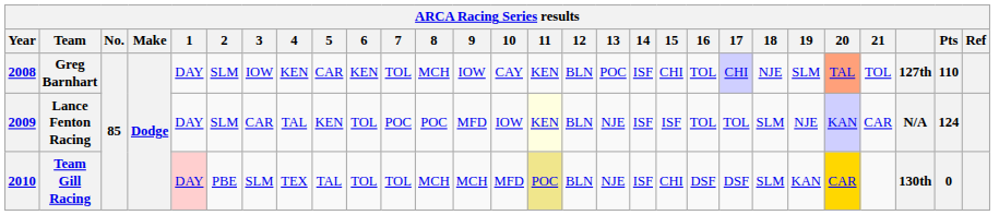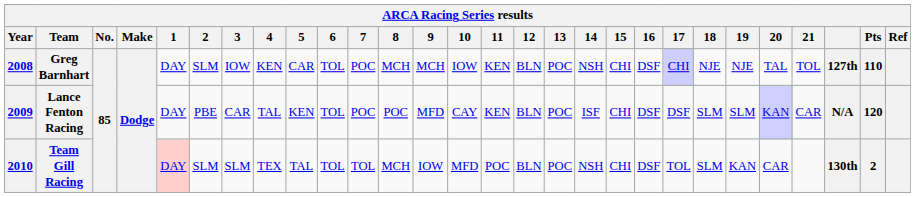 <table class="wikitable" style="text-align:center; font-size:75%">
 <tr>
 <th colspan=48><a href='#'>ARCA Racing Series</a> results</th>
 </tr>
 <tr>
 <th>Year</th>
 <th>Team</th>
 <th>No.</th>
 <th>Make</th>
 <th>1</th>
 <th>2</th>
 <th>3</th>
 <th>4</th>
 <th>5</th>
 <th>6</th>
 <th>7</th>
 <th>8</th>
 <th>9</th>
 <th>10</th>
 <th>11</th>
 <th>12</th>
 <th>13</th>
 <th>14</th>
 <th>15</th>
 <th>16</th>
 <th>17</th>
 <th>18</th>
 <th>19</th>
 <th>20</th>
 <th>21</th>
 <th></th>
 <th>Pts</th>
 <th>Ref</th>
 </tr>
 <tr>
 <th><a href='#'>2008</a></th>
 <th>Greg Barnhart</th>
 <th rowspan=3>85</th>
 <th rowspan=3><a href='#'>Dodge</a></th>
 <td><a href='#'>DAY</a></td>
 <td><a href='#'>SLM</a></td>
 <td><a href='#'>IOW</a></td>
 <td><a href='#'>KEN</a></td>
 <td><a href='#'>CAR</a></td>
-<td><a href='#'>KEN</a></td>
 <td><a href='#'>TOL</a></td>
+<td><a href='#'>POC</a></td>
+<td><a href='#'>MCH</a></td>
 <td><a href='#'>MCH</a></td>
 <td><a href='#'>IOW</a></td>
-<td><a href='#'>CAY</a></td>
 <td><a href='#'>KEN</a></td>
 <td><a href='#'>BLN</a></td>
 <td><a href='#'>POC</a></td>
-<td><a href='#'>ISF</a></td>
+<td><a href='#'>NSH</a></td>
 <td><a href='#'>CHI</a></td>
-<td><a href='#'>TOL</a></td>
+<td><a href='#'>DSF</a></td>
 <td style="background:#CFCFFF;"><a href='#'>CHI</a><br></td>
 <td><a href='#'>NJE</a></td>
-<td><a href='#'>SLM</a></td>
-<td style="background: lightsalmon;"><a href='#'>TAL</a></td>
+<td><a href='#'>NJE</a></td>
+<td><a href='#'>TAL</a></td>
 <td><a href='#'>TOL</a></td>
 <th>127th</th>
 <th>110</th>
 <th></th>
 </tr>
 <tr>
 <th><a href='#'>2009</a></th>
 <th>Lance Fenton Racing</th>
 <td><a href='#'>DAY</a></td>
-<td><a href='#'>SLM</a></td>
+<td><a href='#'>PBE</a></td>
 <td><a href='#'>CAR</a></td>
 <td><a href='#'>TAL</a></td>
 <td><a href='#'>KEN</a></td>
 <td><a href='#'>TOL</a></td>
 <td><a href='#'>POC</a></td>
 <td><a href='#'>POC</a></td>
 <td><a href='#'>MFD</a></td>
-<td><a href='#'>IOW</a></td>
-<td style="background: lightyellow;"><a href='#'>KEN</a></td>
+<td><a href='#'>CAY</a></td>
+<td><a href='#'>KEN</a></td>
 <td><a href='#'>BLN</a></td>
-<td><a href='#'>NJE</a></td>
+<td><a href='#'>POC</a></td>
 <td><a href='#'>ISF</a></td>
-<td><a href='#'>ISF</a></td>
-<td><a href='#'>TOL</a></td>
-<td><a href='#'>TOL</a></td>
+<td><a href='#'>CHI</a></td>
+<td><a href='#'>DSF</a></td>
+<td><a href='#'>DSF</a></td>
 <td><a href='#'>SLM</a></td>
-<td><a href='#'>NJE</a></td>
+<td><a href='#'>SLM</a></td>
 <td style="background:#CFCFFF;"><a href='#'>KAN</a><br></td>
 <td><a href='#'>CAR</a></td>
 <th>N/A</th>
-<th>124</th>
+<th>120</th>
 <th></th>
 </tr>
 <tr>
 <th><a href='#'>2010</a></th>
 <th><a href='#'>Team Gill Racing</a></th>
 <td style="background:#FFCFCF;"><a href='#'>DAY</a><br></td>
-<td><a href='#'>PBE</a></td>
+<td><a href='#'>SLM</a></td>
 <td><a href='#'>SLM</a></td>
 <td><a href='#'>TEX</a></td>
 <td><a href='#'>TAL</a></td>
 <td><a href='#'>TOL</a></td>
 <td><a href='#'>TOL</a></td>
 <td><a href='#'>MCH</a></td>
-<td><a href='#'>MCH</a></td>
+<td><a href='#'>IOW</a></td>
 <td><a href='#'>MFD</a></td>
-<td style="background: khaki;"><a href='#'>POC</a></td>
+<td><a href='#'>POC</a></td>
 <td><a href='#'>BLN</a></td>
-<td><a href='#'>NJE</a></td>
-<td><a href='#'>ISF</a></td>
+<td><a href='#'>POC</a></td>
+<td><a href='#'>NSH</a></td>
 <td><a href='#'>CHI</a></td>
 <td><a href='#'>DSF</a></td>
-<td><a href='#'>DSF</a></td>
+<td><a href='#'>TOL</a></td>
 <td><a href='#'>SLM</a></td>
 <td><a href='#'>KAN</a></td>
-<td style="background: gold;"><a href='#'>CAR</a></td>
+<td><a href='#'>CAR</a></td>
 <td></td>
 <th>130th</th>
-<th>0</th>
+<th>2</th>
 <th></th>
 </tr>
 </table>
